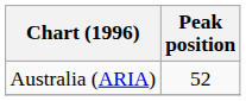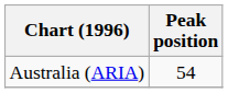 <table class="wikitable sortable">
 <tr>
 <th align="left">Chart (1996)</th>
 <th style="text-align:center;">Peak<br>position</th>
 </tr>
 <tr>
 <td>Australia (<a href='#'>ARIA</a>)</td>
-<td align="center">52</td>
+<td align="center">54</td>
 </tr>
 <tr>
 </tr>
 <tr>
 </tr>
 </table>
